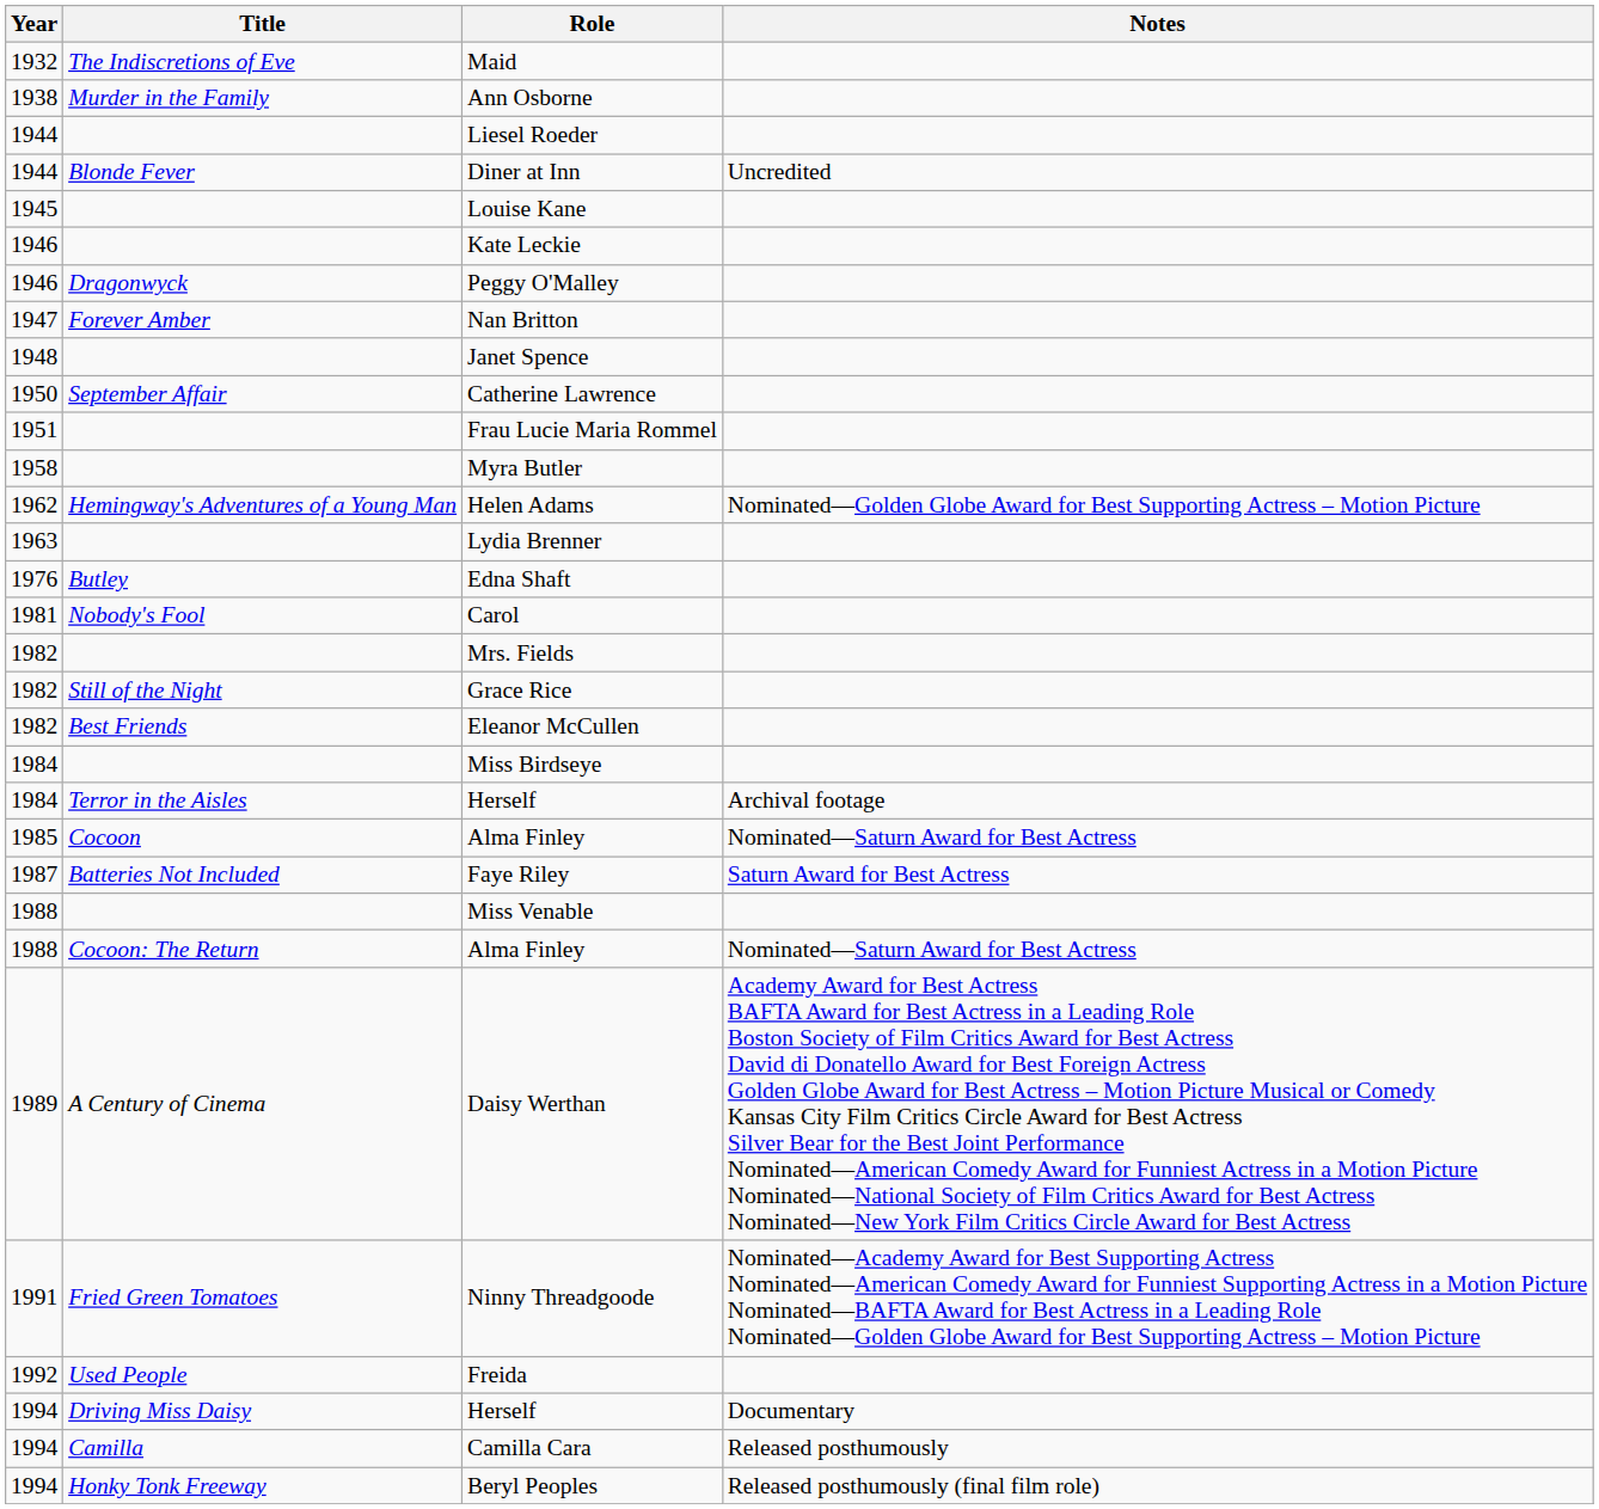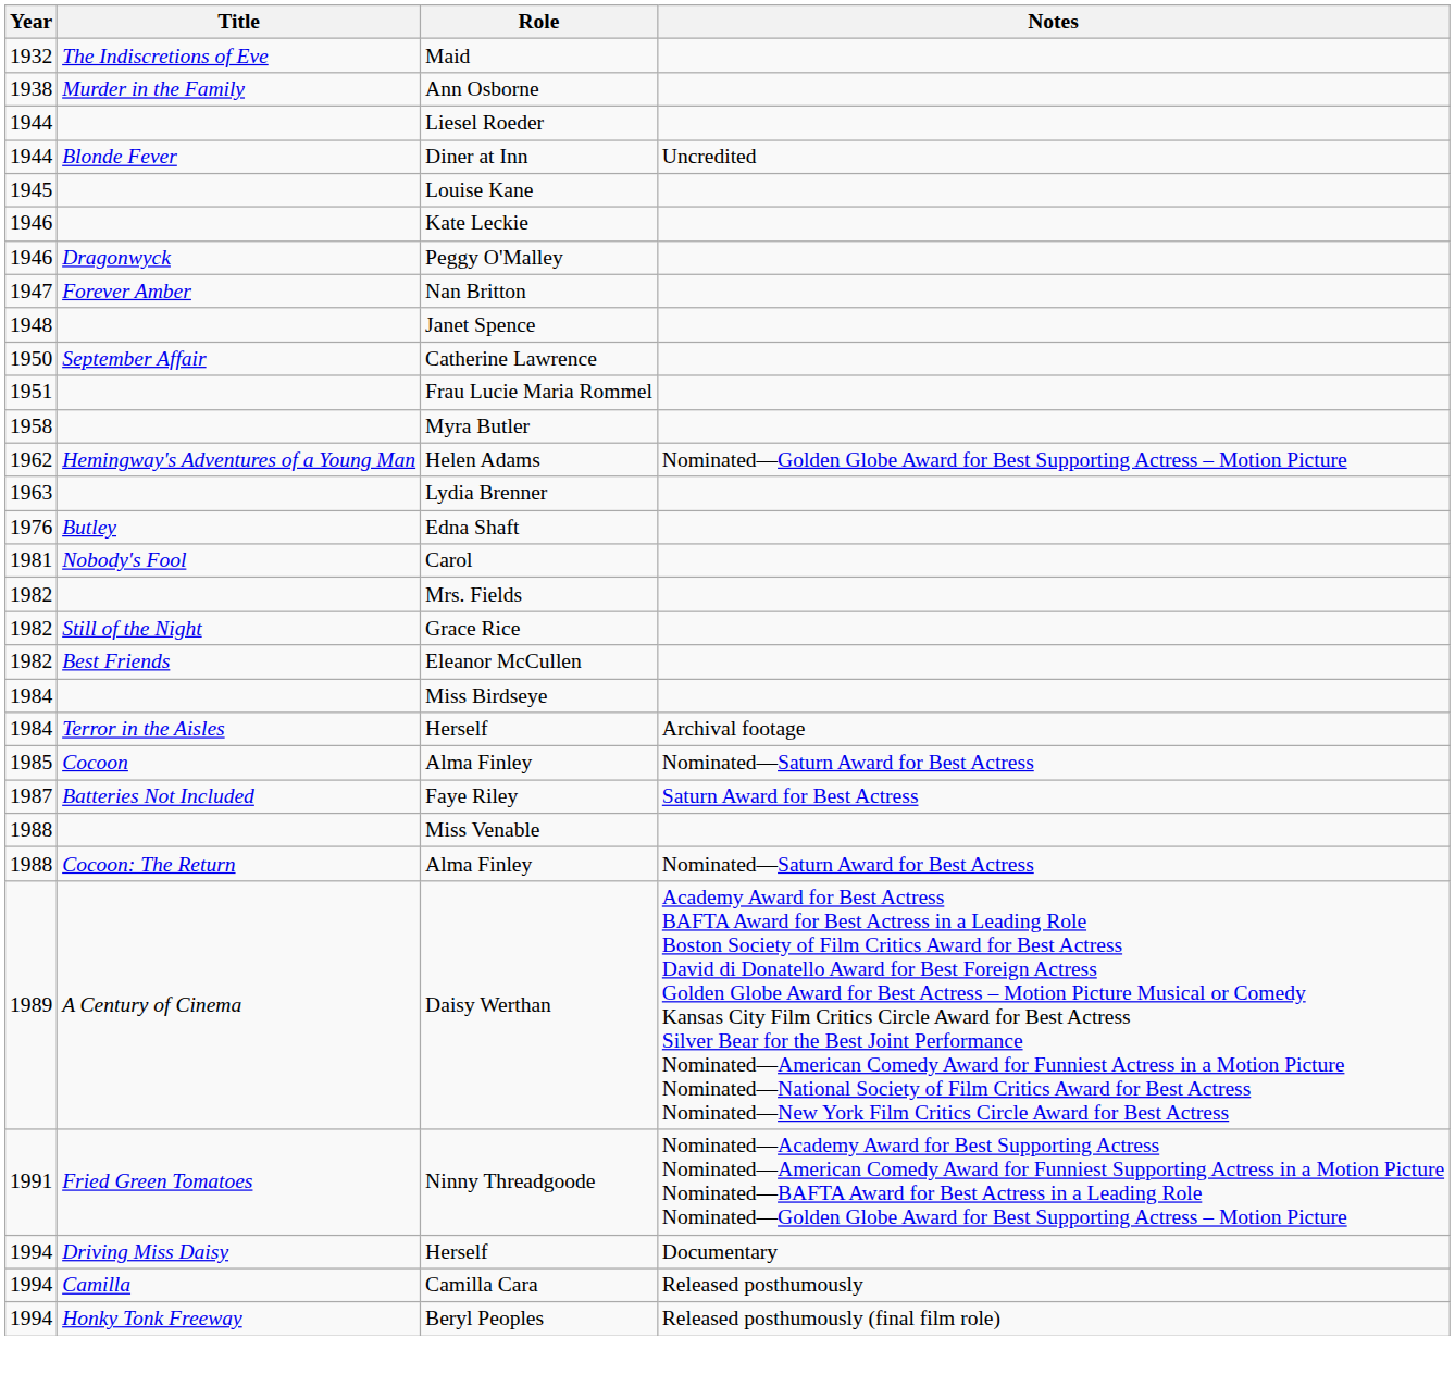 <table class="wikitable sortable">
 <tr>
 <th>Year</th>
 <th>Title</th>
 <th>Role</th>
 <th>Notes</th>
 </tr>
 <tr>
 <td>1932</td>
 <td><em><a href='#'>The Indiscretions of Eve</a></em></td>
 <td>Maid</td>
 <td></td>
 </tr>
 <tr>
 <td>1938</td>
 <td><em><a href='#'>Murder in the Family</a></em></td>
 <td>Ann Osborne</td>
 <td></td>
 </tr>
 <tr>
 <td>1944</td>
 <td><em></em></td>
 <td>Liesel Roeder</td>
 <td></td>
 </tr>
 <tr>
 <td>1944</td>
 <td><em><a href='#'>Blonde Fever</a></em></td>
 <td>Diner at Inn</td>
 <td>Uncredited</td>
 </tr>
 <tr>
 <td>1945</td>
 <td><em></em></td>
 <td>Louise Kane</td>
 <td></td>
 </tr>
 <tr>
 <td>1946</td>
 <td><em></em></td>
 <td>Kate Leckie</td>
 <td></td>
 </tr>
 <tr>
 <td>1946</td>
 <td><em><a href='#'>Dragonwyck</a></em></td>
 <td>Peggy O'Malley</td>
 <td></td>
 </tr>
 <tr>
 <td>1947</td>
 <td><em><a href='#'>Forever Amber</a></em></td>
 <td>Nan Britton</td>
 <td></td>
 </tr>
 <tr>
 <td>1948</td>
 <td><em></em></td>
 <td>Janet Spence</td>
 <td></td>
 </tr>
 <tr>
 <td>1950</td>
 <td><em><a href='#'>September Affair</a></em></td>
 <td>Catherine Lawrence</td>
 <td></td>
 </tr>
 <tr>
 <td>1951</td>
 <td><em></em></td>
 <td>Frau Lucie Maria Rommel</td>
 <td></td>
 </tr>
 <tr>
 <td>1958</td>
 <td><em></em></td>
 <td>Myra Butler</td>
 <td></td>
 </tr>
 <tr>
 <td>1962</td>
 <td><em><a href='#'>Hemingway's Adventures of a Young Man</a></em></td>
 <td>Helen Adams</td>
 <td>Nominated—<a href='#'>Golden Globe Award for Best Supporting Actress – Motion Picture</a></td>
 </tr>
 <tr>
 <td>1963</td>
 <td><em></em></td>
 <td>Lydia Brenner</td>
 <td></td>
 </tr>
 <tr>
 <td>1976</td>
 <td><em><a href='#'>Butley</a></em></td>
 <td>Edna Shaft</td>
 <td></td>
 </tr>
 <tr>
 <td>1981</td>
 <td><em><a href='#'>Nobody's Fool</a></em></td>
 <td>Carol</td>
 <td></td>
 </tr>
 <tr>
 <td>1982</td>
 <td><em></em></td>
 <td>Mrs. Fields</td>
 <td></td>
 </tr>
 <tr>
 <td>1982</td>
 <td><em><a href='#'>Still of the Night</a></em></td>
 <td>Grace Rice</td>
 <td></td>
 </tr>
 <tr>
 <td>1982</td>
 <td><em><a href='#'>Best Friends</a></em></td>
 <td>Eleanor McCullen</td>
 <td></td>
 </tr>
 <tr>
 <td>1984</td>
 <td><em></em></td>
 <td>Miss Birdseye</td>
 <td></td>
 </tr>
 <tr>
 <td>1984</td>
 <td><em><a href='#'>Terror in the Aisles</a></em></td>
 <td>Herself</td>
 <td>Archival footage</td>
 </tr>
 <tr>
 <td>1985</td>
 <td><em><a href='#'>Cocoon</a></em></td>
 <td>Alma Finley</td>
 <td>Nominated—<a href='#'>Saturn Award for Best Actress</a></td>
 </tr>
 <tr>
 <td>1987</td>
 <td><em><a href='#'>Batteries Not Included</a></em></td>
 <td>Faye Riley</td>
 <td><a href='#'>Saturn Award for Best Actress</a></td>
 </tr>
 <tr>
 <td>1988</td>
 <td><em></em></td>
 <td>Miss Venable</td>
 <td></td>
 </tr>
 <tr>
 <td>1988</td>
 <td><em><a href='#'>Cocoon: The Return</a></em></td>
 <td>Alma Finley</td>
 <td>Nominated—<a href='#'>Saturn Award for Best Actress</a></td>
 </tr>
 <tr>
 <td>1989</td>
 <td><em>A Century of Cinema</em></td>
 <td>Daisy Werthan</td>
 <td><a href='#'>Academy Award for Best Actress</a><br><a href='#'>BAFTA Award for Best Actress in a Leading Role</a><br><a href='#'>Boston Society of Film Critics Award for Best Actress</a><br><a href='#'>David di Donatello Award for Best Foreign Actress</a><br><a href='#'>Golden Globe Award for Best Actress – Motion Picture Musical or Comedy</a><br>Kansas City Film Critics Circle Award for Best Actress<br><a href='#'>Silver Bear for the Best Joint Performance</a> <br>Nominated—<a href='#'>American Comedy Award for Funniest Actress in a Motion Picture</a><br>Nominated—<a href='#'>National Society of Film Critics Award for Best Actress</a><br>Nominated—<a href='#'>New York Film Critics Circle Award for Best Actress</a></td>
 </tr>
 <tr>
 <td>1991</td>
 <td><em><a href='#'>Fried Green Tomatoes</a></em></td>
 <td>Ninny Threadgoode</td>
 <td>Nominated—<a href='#'>Academy Award for Best Supporting Actress</a><br>Nominated—<a href='#'>American Comedy Award for Funniest Supporting Actress in a Motion Picture</a><br>Nominated—<a href='#'>BAFTA Award for Best Actress in a Leading Role</a><br>Nominated—<a href='#'>Golden Globe Award for Best Supporting Actress – Motion Picture</a></td>
 </tr>
 <tr>
-<td>1992</td>
-<td><em><a href='#'>Used People</a></em></td>
-<td>Freida</td>
-<td></td>
-</tr>
-<tr>
 <td>1994</td>
 <td><em><a href='#'>Driving Miss Daisy</a></em></td>
 <td>Herself</td>
 <td>Documentary</td>
 </tr>
 <tr>
 <td>1994</td>
 <td><em><a href='#'>Camilla</a></em></td>
 <td>Camilla Cara</td>
 <td>Released posthumously</td>
 </tr>
 <tr>
 <td>1994</td>
 <td><em><a href='#'>Honky Tonk Freeway</a></em></td>
 <td>Beryl Peoples</td>
 <td>Released posthumously (final film role)</td>
 </tr>
 </table>
